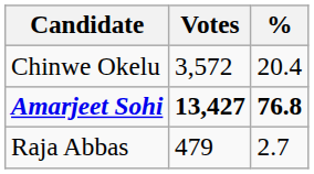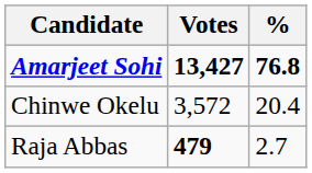 <table class="wikitable" align="left">
 <tr>
 <th>Candidate</th>
 <th>Votes</th>
 <th>%</th>
 </tr>
 <tr>
+<td><strong><em><a href='#'>Amarjeet Sohi</a></em></strong></td>
+<td><strong>13,427</strong></td>
+<td><strong>76.8</strong></td>
+</tr>
+<tr>
 <td>Chinwe Okelu</td>
 <td>3,572</td>
 <td>20.4</td>
 </tr>
 <tr>
-<td><strong><em><a href='#'>Amarjeet Sohi</a></em></strong></td>
-<td><strong>13,427</strong></td>
-<td><strong>76.8</strong></td>
-</tr>
-<tr>
 <td>Raja Abbas</td>
-<td>479</td>
+<td><strong>479</strong></td>
 <td>2.7</td>
 </tr>
 </table>
